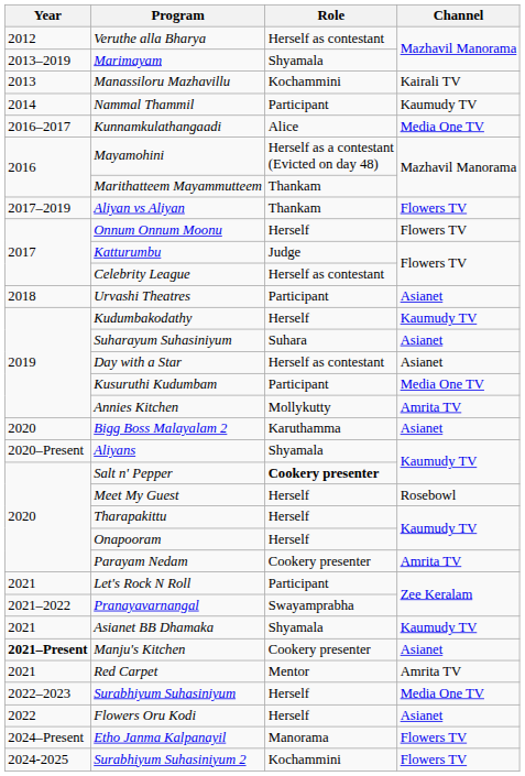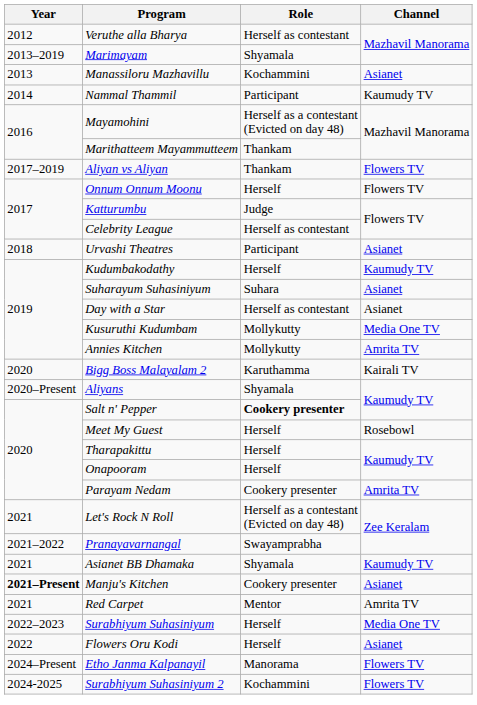 <table class="wikitable sortable">
 <tr>
 <th>Year</th>
 <th>Program</th>
 <th>Role</th>
 <th>Channel</th>
 </tr>
 <tr>
 <td>2012</td>
 <td><em>Veruthe alla Bharya</em></td>
 <td>Herself as contestant</td>
 <td rowspan=2><a href='#'>Mazhavil Manorama</a></td>
 </tr>
 <tr>
 <td>2013–2019</td>
 <td><em><a href='#'>Marimayam</a></em></td>
 <td>Shyamala</td>
 </tr>
 <tr>
 <td>2013</td>
 <td><em>Manassiloru Mazhavillu</em></td>
 <td>Kochammini</td>
-<td>Kairali TV</td>
+<td><a href='#'>Asianet</a></td>
 </tr>
 <tr>
 <td>2014</td>
 <td><em>Nammal Thammil</em></td>
 <td>Participant</td>
 <td>Kaumudy TV</td>
-</tr>
-<tr>
-<td>2016–2017</td>
-<td><em>Kunnamkulathangaadi</em></td>
-<td>Alice</td>
-<td><a href='#'>Media One TV</a></td>
 </tr>
 <tr>
 <td rowspan=2>2016</td>
 <td><em>Mayamohini</em></td>
 <td>Herself as a contestant<br>(Evicted on day 48)</td>
 <td Rowspan=2>Mazhavil Manorama</td>
 </tr>
 <tr>
 <td><em>Marithatteem Mayammutteem</em></td>
 <td>Thankam</td>
 </tr>
 <tr>
 <td>2017–2019</td>
 <td><em><a href='#'>Aliyan vs Aliyan</a></em></td>
 <td>Thankam</td>
 <td><a href='#'>Flowers TV</a></td>
 </tr>
 <tr>
 <td Rowspan=3>2017</td>
 <td><em><a href='#'>Onnum Onnum Moonu</a></em></td>
 <td>Herself</td>
 <td>Flowers TV</td>
 </tr>
 <tr>
 <td><em><a href='#'>Katturumbu</a></em></td>
 <td>Judge</td>
 <td Rowspan=2>Flowers TV</td>
 </tr>
 <tr>
 <td><em>Celebrity League</em></td>
 <td>Herself as contestant</td>
 </tr>
 <tr>
 <td>2018</td>
 <td><em>Urvashi Theatres</em></td>
 <td>Participant</td>
 <td><a href='#'>Asianet</a></td>
 </tr>
 <tr>
 <td rowspan=5>2019</td>
 <td><em>Kudumbakodathy</em></td>
 <td>Herself</td>
 <td><a href='#'>Kaumudy TV</a></td>
 </tr>
 <tr>
 <td><em>Suharayum Suhasiniyum</em></td>
 <td>Suhara</td>
 <td><a href='#'>Asianet</a></td>
 </tr>
 <tr>
 <td><em>Day with a Star</em></td>
 <td>Herself as contestant</td>
 <td>Asianet</td>
 </tr>
 <tr>
 <td><em>Kusuruthi Kudumbam</em></td>
-<td>Participant</td>
+<td>Mollykutty</td>
 <td><a href='#'>Media One TV</a></td>
 </tr>
 <tr>
 <td><em>Annies Kitchen</em></td>
 <td>Mollykutty</td>
 <td><a href='#'>Amrita TV</a></td>
 </tr>
 <tr>
 <td>2020</td>
 <td><em><a href='#'>Bigg Boss Malayalam 2</a></em></td>
 <td>Karuthamma</td>
-<td><a href='#'>Asianet</a></td>
+<td>Kairali TV</td>
 </tr>
 <tr>
 <td>2020–Present</td>
 <td><em><a href='#'>Aliyans</a></em></td>
 <td>Shyamala</td>
 <td rowspan=2><a href='#'>Kaumudy TV</a></td>
 </tr>
 <tr>
 <td rowspan=5>2020</td>
 <td><em>Salt n' Pepper</em></td>
 <td><strong>Cookery presenter</strong></td>
 </tr>
 <tr>
 <td><em>Meet My Guest</em></td>
 <td>Herself</td>
 <td>Rosebowl</td>
 </tr>
 <tr>
 <td><em>Tharapakittu</em></td>
 <td>Herself</td>
 <td rowspan=2><a href='#'>Kaumudy TV</a></td>
 </tr>
 <tr>
 <td><em>Onapooram</em></td>
 <td>Herself</td>
 </tr>
 <tr>
 <td><em>Parayam Nedam</em></td>
 <td>Cookery presenter</td>
 <td><a href='#'>Amrita TV</a></td>
 </tr>
 <tr>
 <td>2021</td>
 <td><em>Let's Rock N Roll</em></td>
-<td>Participant</td>
+<td>Herself as a contestant<br>(Evicted on day 48)</td>
 <td rowspan=2><a href='#'>Zee Keralam</a></td>
 </tr>
 <tr>
 <td>2021–2022</td>
 <td><em><a href='#'>Pranayavarnangal</a></em></td>
 <td>Swayamprabha</td>
 </tr>
 <tr>
 <td>2021</td>
 <td><em>Asianet BB Dhamaka</em></td>
 <td>Shyamala</td>
 <td><a href='#'>Kaumudy TV</a></td>
 </tr>
 <tr>
 <td><strong>2021–Present</strong></td>
 <td><em>Manju's Kitchen</em></td>
 <td>Cookery presenter</td>
 <td><a href='#'>Asianet</a></td>
 </tr>
 <tr>
 <td>2021</td>
 <td><em>Red Carpet</em></td>
 <td>Mentor</td>
 <td>Amrita TV</td>
 </tr>
 <tr>
 <td>2022–2023</td>
 <td><em><a href='#'>Surabhiyum Suhasiniyum</a></em></td>
 <td>Herself</td>
 <td><a href='#'>Media One TV</a></td>
 </tr>
 <tr>
 <td>2022</td>
 <td><em>Flowers Oru Kodi</em></td>
 <td>Herself</td>
 <td><a href='#'>Asianet</a></td>
 </tr>
 <tr>
 <td>2024–Present</td>
 <td><em><a href='#'>Etho Janma Kalpanayil</a></em></td>
 <td>Manorama</td>
 <td><a href='#'>Flowers TV</a></td>
 </tr>
 <tr>
 <td>2024-2025</td>
 <td><em><a href='#'>Surabhiyum Suhasiniyum 2</a></em></td>
 <td>Kochammini</td>
 <td><a href='#'>Flowers TV</a></td>
 </tr>
 </table>
